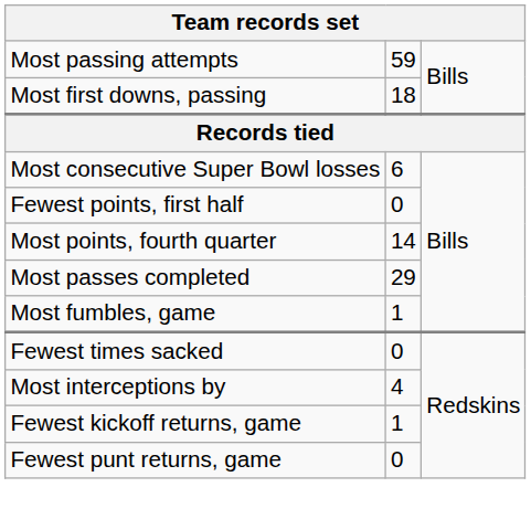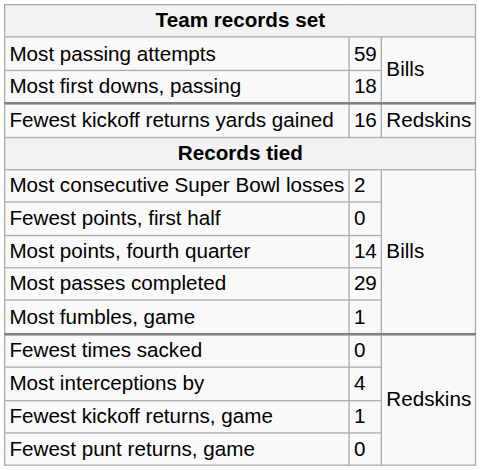 <table class="wikitable">
 <tr>
 <th colspan=3>Team records set</th>
 </tr>
 <tr>
 <td>Most passing attempts</td>
 <td>59</td>
 <td rowspan=2>Bills</td>
 </tr>
 <tr style="border-bottom: 2px solid gray">
 <td>Most first downs, passing</td>
 <td>18</td>
 </tr>
 <tr>
+<td>Fewest kickoff returns yards gained</td>
+<td>16</td>
+<td>Redskins</td>
+</tr>
+<tr>
 <th colspan=3>Records tied</th>
 </tr>
 <tr>
 <td>Most consecutive Super Bowl losses</td>
-<td>6</td>
+<td>2</td>
 <td rowspan=5>Bills</td>
 </tr>
 <tr>
 <td>Fewest points, first half</td>
 <td>0</td>
 </tr>
 <tr>
 <td>Most points, fourth quarter</td>
 <td>14</td>
 </tr>
 <tr>
 <td>Most passes completed</td>
 <td>29</td>
 </tr>
 <tr style="border-bottom: 2px solid gray">
 <td>Most fumbles, game</td>
 <td>1</td>
 </tr>
 <tr>
 <td>Fewest times sacked</td>
 <td>0</td>
 <td rowspan=4>Redskins</td>
 </tr>
 <tr>
 <td>Most interceptions by</td>
 <td>4</td>
 </tr>
 <tr>
 <td>Fewest kickoff returns, game</td>
 <td>1</td>
 </tr>
 <tr>
 <td>Fewest punt returns, game</td>
 <td>0</td>
 </tr>
 </table>
